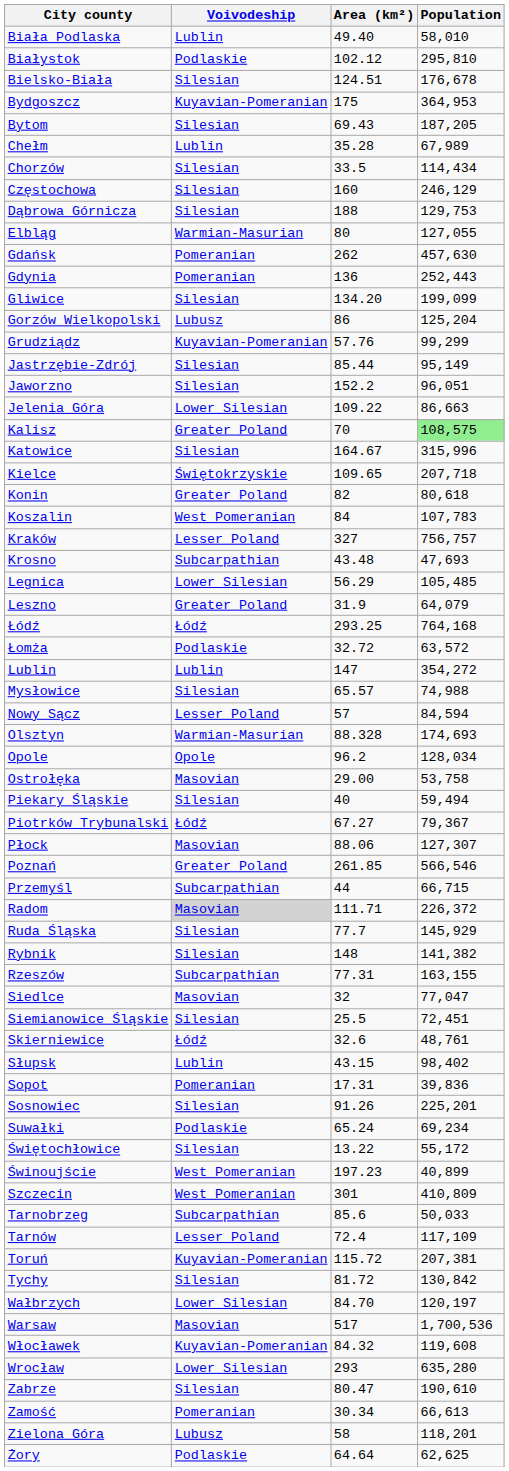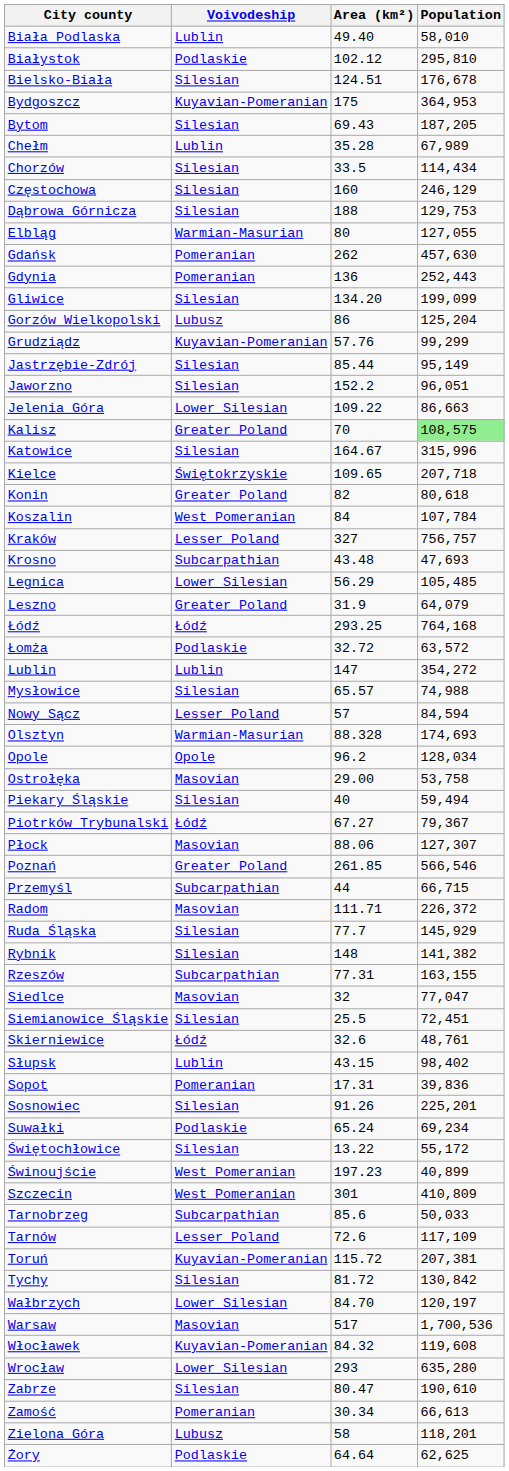 <table class="wikitable sortable">
 <tr>
 <th>City county</th>
 <th><a href='#'>Voivodeship</a></th>
 <th>Area (km²)</th>
 <th>Population</th>
 </tr>
 <tr>
 <td><a href='#'>Biała Podlaska</a></td>
 <td><a href='#'>Lublin</a></td>
 <td>49.40</td>
 <td>58,010</td>
 </tr>
 <tr>
 <td><a href='#'>Białystok</a></td>
 <td><a href='#'>Podlaskie</a></td>
 <td>102.12</td>
 <td>295,810</td>
 </tr>
 <tr>
 <td><a href='#'>Bielsko-Biała</a></td>
 <td><a href='#'>Silesian</a></td>
 <td>124.51</td>
 <td>176,678</td>
 </tr>
 <tr>
 <td><a href='#'>Bydgoszcz</a></td>
 <td><a href='#'>Kuyavian-Pomeranian</a></td>
 <td>175</td>
 <td>364,953</td>
 </tr>
 <tr>
 <td><a href='#'>Bytom</a></td>
 <td><a href='#'>Silesian</a></td>
 <td>69.43</td>
 <td>187,205</td>
 </tr>
 <tr>
 <td><a href='#'>Chełm</a></td>
 <td><a href='#'>Lublin</a></td>
 <td>35.28</td>
 <td>67,989</td>
 </tr>
 <tr>
 <td><a href='#'>Chorzów</a></td>
 <td><a href='#'>Silesian</a></td>
 <td>33.5</td>
 <td>114,434</td>
 </tr>
 <tr>
 <td><a href='#'>Częstochowa</a></td>
 <td><a href='#'>Silesian</a></td>
 <td>160</td>
 <td>246,129</td>
 </tr>
 <tr>
 <td><a href='#'>Dąbrowa Górnicza</a></td>
 <td><a href='#'>Silesian</a></td>
 <td>188</td>
 <td>129,753</td>
 </tr>
 <tr>
 <td><a href='#'>Elbląg</a></td>
 <td><a href='#'>Warmian-Masurian</a></td>
 <td>80</td>
 <td>127,055</td>
 </tr>
 <tr>
 <td><a href='#'>Gdańsk</a></td>
 <td><a href='#'>Pomeranian</a></td>
 <td>262</td>
 <td>457,630</td>
 </tr>
 <tr>
 <td><a href='#'>Gdynia</a></td>
 <td><a href='#'>Pomeranian</a></td>
 <td>136</td>
 <td>252,443</td>
 </tr>
 <tr>
 <td><a href='#'>Gliwice</a></td>
 <td><a href='#'>Silesian</a></td>
 <td>134.20</td>
 <td>199,099</td>
 </tr>
 <tr>
 <td><a href='#'>Gorzów Wielkopolski</a></td>
 <td><a href='#'>Lubusz</a></td>
 <td>86</td>
 <td>125,204</td>
 </tr>
 <tr>
 <td><a href='#'>Grudziądz</a></td>
 <td><a href='#'>Kuyavian-Pomeranian</a></td>
 <td>57.76</td>
 <td>99,299</td>
 </tr>
 <tr>
 <td><a href='#'>Jastrzębie-Zdrój</a></td>
 <td><a href='#'>Silesian</a></td>
 <td>85.44</td>
 <td>95,149</td>
 </tr>
 <tr>
 <td><a href='#'>Jaworzno</a></td>
 <td><a href='#'>Silesian</a></td>
 <td>152.2</td>
 <td>96,051</td>
 </tr>
 <tr>
 <td><a href='#'>Jelenia Góra</a></td>
 <td><a href='#'>Lower Silesian</a></td>
 <td>109.22</td>
 <td>86,663</td>
 </tr>
 <tr>
 <td><a href='#'>Kalisz</a></td>
 <td><a href='#'>Greater Poland</a></td>
 <td>70</td>
 <td style="background: lightgreen;">108,575</td>
 </tr>
 <tr>
 <td><a href='#'>Katowice</a></td>
 <td><a href='#'>Silesian</a></td>
 <td>164.67</td>
 <td>315,996</td>
 </tr>
 <tr>
 <td><a href='#'>Kielce</a></td>
 <td><a href='#'>Świętokrzyskie</a></td>
 <td>109.65</td>
 <td>207,718</td>
 </tr>
 <tr>
 <td><a href='#'>Konin</a></td>
 <td><a href='#'>Greater Poland</a></td>
 <td>82</td>
 <td>80,618</td>
 </tr>
 <tr>
 <td><a href='#'>Koszalin</a></td>
 <td><a href='#'>West Pomeranian</a></td>
 <td>84</td>
-<td>107,783</td>
+<td>107,784</td>
 </tr>
 <tr>
 <td><a href='#'>Kraków</a></td>
 <td><a href='#'>Lesser Poland</a></td>
 <td>327</td>
 <td>756,757</td>
 </tr>
 <tr>
 <td><a href='#'>Krosno</a></td>
 <td><a href='#'>Subcarpathian</a></td>
 <td>43.48</td>
 <td>47,693</td>
 </tr>
 <tr>
 <td><a href='#'>Legnica</a></td>
 <td><a href='#'>Lower Silesian</a></td>
 <td>56.29</td>
 <td>105,485</td>
 </tr>
 <tr>
 <td><a href='#'>Leszno</a></td>
 <td><a href='#'>Greater Poland</a></td>
 <td>31.9</td>
 <td>64,079</td>
 </tr>
 <tr>
 <td><a href='#'>Łódź</a></td>
 <td><a href='#'>Łódź</a></td>
 <td>293.25</td>
 <td>764,168</td>
 </tr>
 <tr>
 <td><a href='#'>Łomża</a></td>
 <td><a href='#'>Podlaskie</a></td>
 <td>32.72</td>
 <td>63,572</td>
 </tr>
 <tr>
 <td><a href='#'>Lublin</a></td>
 <td><a href='#'>Lublin</a></td>
 <td>147</td>
 <td>354,272</td>
 </tr>
 <tr>
 <td><a href='#'>Mysłowice</a></td>
 <td><a href='#'>Silesian</a></td>
 <td>65.57</td>
 <td>74,988</td>
 </tr>
 <tr>
 <td><a href='#'>Nowy Sącz</a></td>
 <td><a href='#'>Lesser Poland</a></td>
 <td>57</td>
 <td>84,594</td>
 </tr>
 <tr>
 <td><a href='#'>Olsztyn</a></td>
 <td><a href='#'>Warmian-Masurian</a></td>
 <td>88.328</td>
 <td>174,693</td>
 </tr>
 <tr>
 <td><a href='#'>Opole</a></td>
 <td><a href='#'>Opole</a></td>
 <td>96.2</td>
 <td>128,034</td>
 </tr>
 <tr>
 <td><a href='#'>Ostrołęka</a></td>
 <td><a href='#'>Masovian</a></td>
 <td>29.00</td>
 <td>53,758</td>
 </tr>
 <tr>
 <td><a href='#'>Piekary Śląskie</a></td>
 <td><a href='#'>Silesian</a></td>
 <td>40</td>
 <td>59,494</td>
 </tr>
 <tr>
 <td><a href='#'>Piotrków Trybunalski</a></td>
 <td><a href='#'>Łódź</a></td>
 <td>67.27</td>
 <td>79,367</td>
 </tr>
 <tr>
 <td><a href='#'>Płock</a></td>
 <td><a href='#'>Masovian</a></td>
 <td>88.06</td>
 <td>127,307</td>
 </tr>
 <tr>
 <td><a href='#'>Poznań</a></td>
 <td><a href='#'>Greater Poland</a></td>
 <td>261.85</td>
 <td>566,546</td>
 </tr>
 <tr>
 <td><a href='#'>Przemyśl</a></td>
 <td><a href='#'>Subcarpathian</a></td>
 <td>44</td>
 <td>66,715</td>
 </tr>
 <tr>
 <td><a href='#'>Radom</a></td>
-<td style="background: lightgrey;"><a href='#'>Masovian</a></td>
+<td><a href='#'>Masovian</a></td>
 <td>111.71</td>
 <td>226,372</td>
 </tr>
 <tr>
 <td><a href='#'>Ruda Śląska</a></td>
 <td><a href='#'>Silesian</a></td>
 <td>77.7</td>
 <td>145,929</td>
 </tr>
 <tr>
 <td><a href='#'>Rybnik</a></td>
 <td><a href='#'>Silesian</a></td>
 <td>148</td>
 <td>141,382</td>
 </tr>
 <tr>
 <td><a href='#'>Rzeszów</a></td>
 <td><a href='#'>Subcarpathian</a></td>
 <td>77.31</td>
 <td>163,155</td>
 </tr>
 <tr>
 <td><a href='#'>Siedlce</a></td>
 <td><a href='#'>Masovian</a></td>
 <td>32</td>
 <td>77,047</td>
 </tr>
 <tr>
 <td><a href='#'>Siemianowice Śląskie</a></td>
 <td><a href='#'>Silesian</a></td>
 <td>25.5</td>
 <td>72,451</td>
 </tr>
 <tr>
 <td><a href='#'>Skierniewice</a></td>
 <td><a href='#'>Łódź</a></td>
 <td>32.6</td>
 <td>48,761</td>
 </tr>
 <tr>
 <td><a href='#'>Słupsk</a></td>
 <td><a href='#'>Lublin</a></td>
 <td>43.15</td>
 <td>98,402</td>
 </tr>
 <tr>
 <td><a href='#'>Sopot</a></td>
 <td><a href='#'>Pomeranian</a></td>
 <td>17.31</td>
 <td>39,836</td>
 </tr>
 <tr>
 <td><a href='#'>Sosnowiec</a></td>
 <td><a href='#'>Silesian</a></td>
 <td>91.26</td>
 <td>225,201</td>
 </tr>
 <tr>
 <td><a href='#'>Suwałki</a></td>
 <td><a href='#'>Podlaskie</a></td>
 <td>65.24</td>
 <td>69,234</td>
 </tr>
 <tr>
 <td><a href='#'>Świętochłowice</a></td>
 <td><a href='#'>Silesian</a></td>
 <td>13.22</td>
 <td>55,172</td>
 </tr>
 <tr>
 <td><a href='#'>Świnoujście</a></td>
 <td><a href='#'>West Pomeranian</a></td>
 <td>197.23</td>
 <td>40,899</td>
 </tr>
 <tr>
 <td><a href='#'>Szczecin</a></td>
 <td><a href='#'>West Pomeranian</a></td>
 <td>301</td>
 <td>410,809</td>
 </tr>
 <tr>
 <td><a href='#'>Tarnobrzeg</a></td>
 <td><a href='#'>Subcarpathian</a></td>
 <td>85.6</td>
 <td>50,033</td>
 </tr>
 <tr>
 <td><a href='#'>Tarnów</a></td>
 <td><a href='#'>Lesser Poland</a></td>
-<td>72.4</td>
+<td>72.6</td>
 <td>117,109</td>
 </tr>
 <tr>
 <td><a href='#'>Toruń</a></td>
 <td><a href='#'>Kuyavian-Pomeranian</a></td>
 <td>115.72</td>
 <td>207,381</td>
 </tr>
 <tr>
 <td><a href='#'>Tychy</a></td>
 <td><a href='#'>Silesian</a></td>
 <td>81.72</td>
 <td>130,842</td>
 </tr>
 <tr>
 <td><a href='#'>Wałbrzych</a></td>
 <td><a href='#'>Lower Silesian</a></td>
 <td>84.70</td>
 <td>120,197</td>
 </tr>
 <tr>
 <td><a href='#'>Warsaw</a></td>
 <td><a href='#'>Masovian</a></td>
 <td>517</td>
 <td>1,700,536</td>
 </tr>
 <tr>
 <td><a href='#'>Włocławek</a></td>
 <td><a href='#'>Kuyavian-Pomeranian</a></td>
 <td>84.32</td>
 <td>119,608</td>
 </tr>
 <tr>
 <td><a href='#'>Wrocław</a></td>
 <td><a href='#'>Lower Silesian</a></td>
 <td>293</td>
 <td>635,280</td>
 </tr>
 <tr>
 <td><a href='#'>Zabrze</a></td>
 <td><a href='#'>Silesian</a></td>
 <td>80.47</td>
 <td>190,610</td>
 </tr>
 <tr>
 <td><a href='#'>Zamość</a></td>
 <td><a href='#'>Pomeranian</a></td>
 <td>30.34</td>
 <td>66,613</td>
 </tr>
 <tr>
 <td><a href='#'>Zielona Góra</a></td>
 <td><a href='#'>Lubusz</a></td>
 <td>58</td>
 <td>118,201</td>
 </tr>
 <tr>
 <td><a href='#'>Żory</a></td>
 <td><a href='#'>Podlaskie</a></td>
 <td>64.64</td>
 <td>62,625</td>
 </tr>
 </table>
